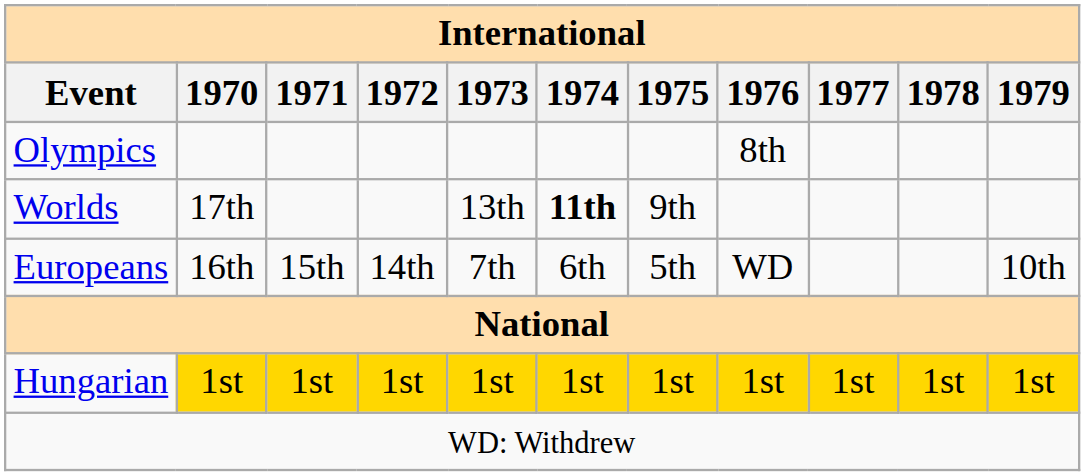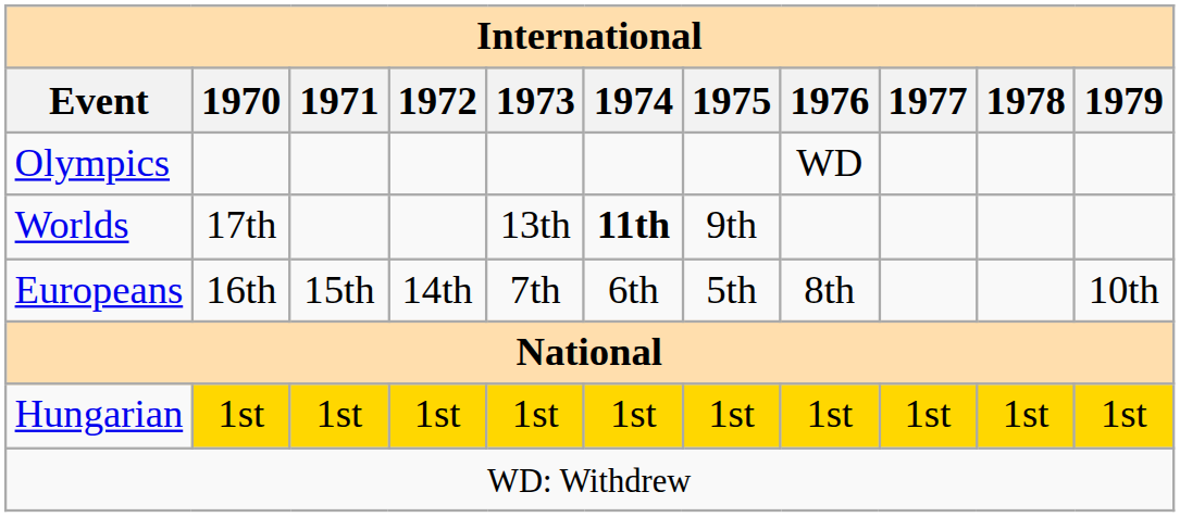 <table class="wikitable" style="text-align:center">
 <tr>
 <th style="background-color: #ffdead; " colspan=11 align=center>International</th>
 </tr>
 <tr>
 <th>Event</th>
 <th>1970</th>
 <th>1971</th>
 <th>1972</th>
 <th>1973</th>
 <th>1974</th>
 <th>1975</th>
 <th>1976</th>
 <th>1977</th>
 <th>1978</th>
 <th>1979</th>
 </tr>
 <tr>
 <td align=left><a href='#'>Olympics</a></td>
 <td></td>
 <td></td>
 <td></td>
 <td></td>
 <td></td>
 <td></td>
-<td>8th</td>
+<td>WD</td>
 <td></td>
 <td></td>
 <td></td>
 </tr>
 <tr>
 <td align=left><a href='#'>Worlds</a></td>
 <td>17th</td>
 <td></td>
 <td></td>
 <td>13th</td>
 <td><strong>11th</strong></td>
 <td>9th</td>
 <td></td>
 <td></td>
 <td></td>
 <td></td>
 </tr>
 <tr>
 <td align=left><a href='#'>Europeans</a></td>
 <td>16th</td>
 <td>15th</td>
 <td>14th</td>
 <td>7th</td>
 <td>6th</td>
 <td>5th</td>
-<td>WD</td>
+<td>8th</td>
 <td></td>
 <td></td>
 <td>10th</td>
 </tr>
 <tr>
 <th style="background-color: #ffdead; " colspan=11 align=center>National</th>
 </tr>
 <tr>
 <td align=left><a href='#'>Hungarian</a></td>
 <td bgcolor=gold>1st</td>
 <td bgcolor=gold>1st</td>
 <td bgcolor=gold>1st</td>
 <td bgcolor=gold>1st</td>
 <td bgcolor=gold>1st</td>
 <td bgcolor=gold>1st</td>
 <td bgcolor=gold>1st</td>
 <td bgcolor=gold>1st</td>
 <td bgcolor=gold>1st</td>
 <td bgcolor=gold>1st</td>
 </tr>
 <tr>
 <td colspan=11 align=center><small> WD: Withdrew </small></td>
 </tr>
 </table>
